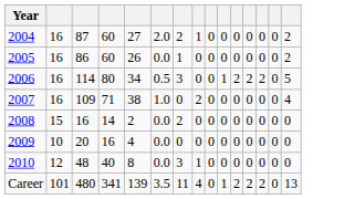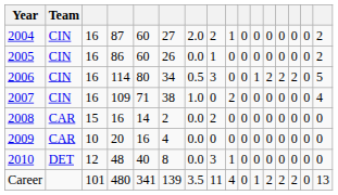 <table class="wikitable sortable">
 <tr>
 <th>Year</th>
+<th>Team</th>
 <th></th>
 <th></th>
 <th></th>
 <th></th>
 <th></th>
 <th></th>
 <th></th>
 <th></th>
 <th></th>
 <th></th>
 <th></th>
 <th></th>
 <th></th>
 <th></th>
 </tr>
 <tr>
 <td><a href='#'>2004</a></td>
+<td><a href='#'>CIN</a></td>
 <td>16</td>
 <td>87</td>
 <td>60</td>
 <td>27</td>
 <td>2.0</td>
 <td>2</td>
 <td>1</td>
 <td>0</td>
 <td>0</td>
 <td>0</td>
 <td>0</td>
 <td>0</td>
 <td>0</td>
 <td>2</td>
 </tr>
 <tr>
 <td><a href='#'>2005</a></td>
+<td><a href='#'>CIN</a></td>
 <td>16</td>
 <td>86</td>
 <td>60</td>
 <td>26</td>
 <td>0.0</td>
 <td>1</td>
 <td>0</td>
 <td>0</td>
 <td>0</td>
 <td>0</td>
 <td>0</td>
 <td>0</td>
 <td>0</td>
 <td>2</td>
 </tr>
 <tr>
 <td><a href='#'>2006</a></td>
+<td><a href='#'>CIN</a></td>
 <td>16</td>
 <td>114</td>
 <td>80</td>
 <td>34</td>
 <td>0.5</td>
 <td>3</td>
 <td>0</td>
 <td>0</td>
 <td>1</td>
 <td>2</td>
 <td>2</td>
 <td>2</td>
 <td>0</td>
 <td>5</td>
 </tr>
 <tr>
 <td><a href='#'>2007</a></td>
+<td><a href='#'>CIN</a></td>
 <td>16</td>
 <td>109</td>
 <td>71</td>
 <td>38</td>
 <td>1.0</td>
 <td>0</td>
 <td>2</td>
 <td>0</td>
 <td>0</td>
 <td>0</td>
 <td>0</td>
 <td>0</td>
 <td>0</td>
 <td>4</td>
 </tr>
 <tr>
 <td><a href='#'>2008</a></td>
+<td><a href='#'>CAR</a></td>
 <td>15</td>
 <td>16</td>
 <td>14</td>
 <td>2</td>
 <td>0.0</td>
 <td>2</td>
 <td>0</td>
 <td>0</td>
 <td>0</td>
 <td>0</td>
 <td>0</td>
 <td>0</td>
 <td>0</td>
 <td>0</td>
 </tr>
 <tr>
 <td><a href='#'>2009</a></td>
+<td><a href='#'>CAR</a></td>
 <td>10</td>
 <td>20</td>
 <td>16</td>
 <td>4</td>
 <td>0.0</td>
 <td>0</td>
 <td>0</td>
 <td>0</td>
 <td>0</td>
 <td>0</td>
 <td>0</td>
 <td>0</td>
 <td>0</td>
 <td>0</td>
 </tr>
 <tr>
 <td><a href='#'>2010</a></td>
+<td><a href='#'>DET</a></td>
 <td>12</td>
 <td>48</td>
 <td>40</td>
 <td>8</td>
 <td>0.0</td>
 <td>3</td>
 <td>1</td>
 <td>0</td>
 <td>0</td>
 <td>0</td>
 <td>0</td>
 <td>0</td>
 <td>0</td>
 <td>0</td>
 </tr>
 <tr class="sortbottom">
 <td>Career</td>
+<td></td>
 <td>101</td>
 <td>480</td>
 <td>341</td>
 <td>139</td>
 <td>3.5</td>
 <td>11</td>
 <td>4</td>
 <td>0</td>
 <td>1</td>
 <td>2</td>
 <td>2</td>
 <td>2</td>
 <td>0</td>
 <td>13</td>
 </tr>
 </table>
